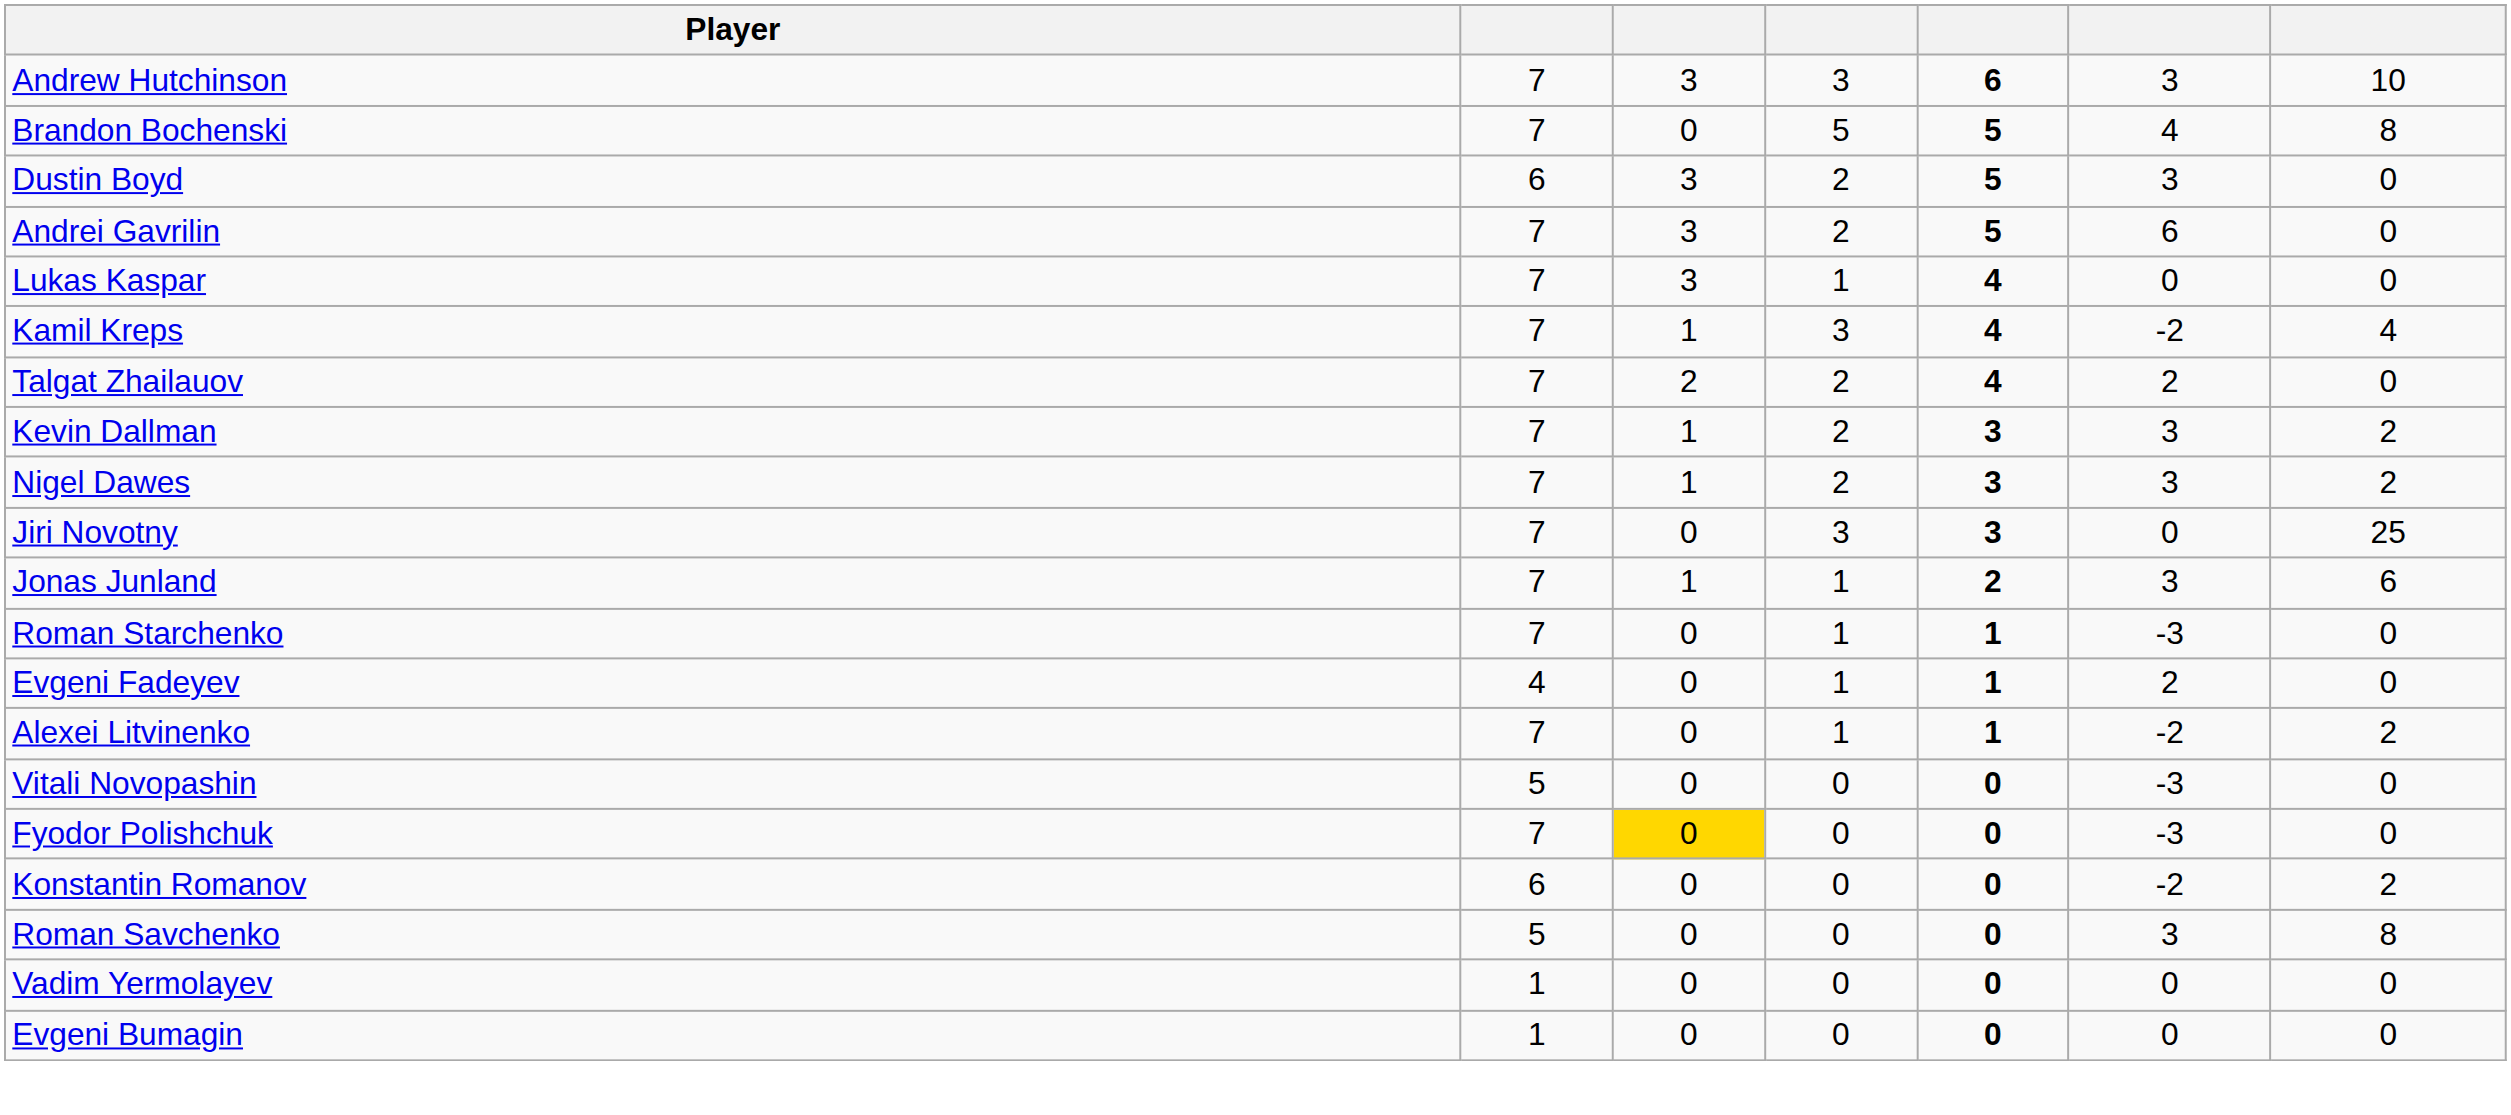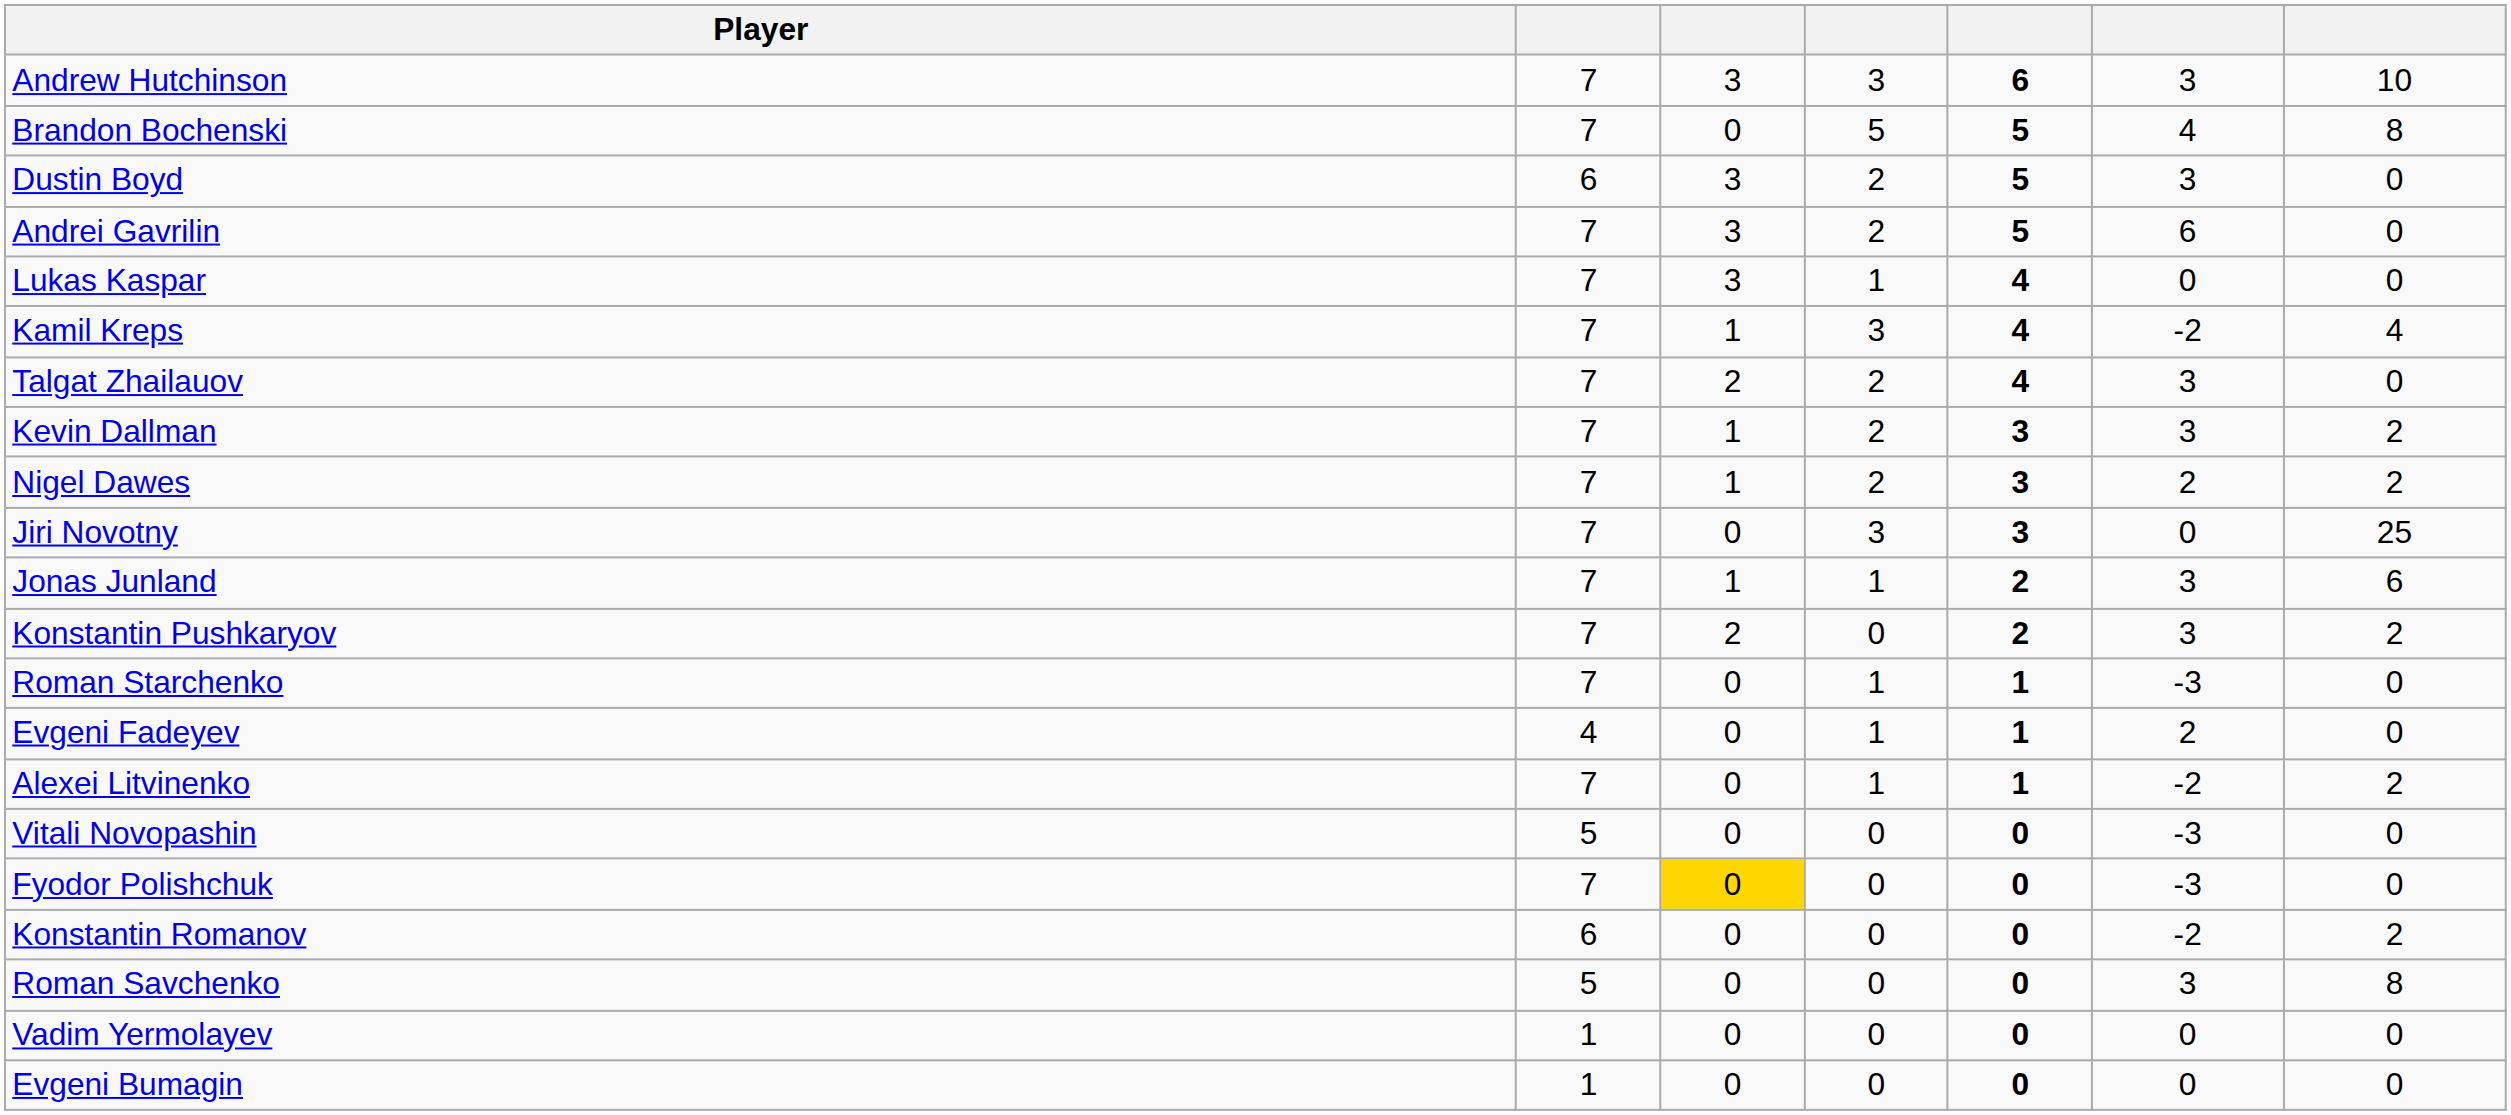 <table class="wikitable sortable" style="width:100%; text-align:center;">
 <tr align=center>
 <th>Player</th>
 <th></th>
 <th></th>
 <th></th>
 <th></th>
 <th data-sort-type="number"></th>
 <th></th>
 </tr>
 <tr align=center>
 <td align=left><a href='#'>Andrew Hutchinson</a></td>
 <td>7</td>
 <td>3</td>
 <td>3</td>
 <td><strong>6</strong></td>
 <td>3</td>
 <td>10</td>
 </tr>
 <tr align=center>
 <td align=left><a href='#'>Brandon Bochenski</a></td>
 <td>7</td>
 <td>0</td>
 <td>5</td>
 <td><strong>5</strong></td>
 <td>4</td>
 <td>8</td>
 </tr>
 <tr align=center>
 <td align=left><a href='#'>Dustin Boyd</a></td>
 <td>6</td>
 <td>3</td>
 <td>2</td>
 <td><strong>5</strong></td>
 <td>3</td>
 <td>0</td>
 </tr>
 <tr align=center>
 <td align=left><a href='#'>Andrei Gavrilin</a></td>
 <td>7</td>
 <td>3</td>
 <td>2</td>
 <td><strong>5</strong></td>
 <td>6</td>
 <td>0</td>
 </tr>
 <tr align=center>
 <td align=left><a href='#'>Lukas Kaspar</a></td>
 <td>7</td>
 <td>3</td>
 <td>1</td>
 <td><strong>4</strong></td>
 <td>0</td>
 <td>0</td>
 </tr>
 <tr align=center>
 <td align=left><a href='#'>Kamil Kreps</a></td>
 <td>7</td>
 <td>1</td>
 <td>3</td>
 <td><strong>4</strong></td>
 <td>-2</td>
 <td>4</td>
 </tr>
 <tr align=center>
 <td align=left><a href='#'>Talgat Zhailauov</a></td>
 <td>7</td>
 <td>2</td>
 <td>2</td>
 <td><strong>4</strong></td>
-<td>2</td>
+<td>3</td>
 <td>0</td>
 </tr>
 <tr align=center>
 <td align=left><a href='#'>Kevin Dallman</a></td>
 <td>7</td>
 <td>1</td>
 <td>2</td>
 <td><strong>3</strong></td>
 <td>3</td>
 <td>2</td>
 </tr>
 <tr align=center>
 <td align=left><a href='#'>Nigel Dawes</a></td>
 <td>7</td>
 <td>1</td>
 <td>2</td>
 <td><strong>3</strong></td>
-<td>3</td>
+<td>2</td>
 <td>2</td>
 </tr>
 <tr align=center>
 <td align=left><a href='#'>Jiri Novotny</a></td>
 <td>7</td>
 <td>0</td>
 <td>3</td>
 <td><strong>3</strong></td>
 <td>0</td>
 <td>25</td>
 </tr>
 <tr align=center>
 <td align=left><a href='#'>Jonas Junland</a></td>
 <td>7</td>
 <td>1</td>
 <td>1</td>
 <td><strong>2</strong></td>
 <td>3</td>
 <td>6</td>
+</tr>
+<tr align=center>
+<td align=left><a href='#'>Konstantin Pushkaryov</a></td>
+<td>7</td>
+<td>2</td>
+<td>0</td>
+<td><strong>2</strong></td>
+<td>3</td>
+<td>2</td>
 </tr>
 <tr align=center>
 <td align=left><a href='#'>Roman Starchenko</a></td>
 <td>7</td>
 <td>0</td>
 <td>1</td>
 <td><strong>1</strong></td>
 <td>-3</td>
 <td>0</td>
 </tr>
 <tr align=center>
 <td align=left><a href='#'>Evgeni Fadeyev</a></td>
 <td>4</td>
 <td>0</td>
 <td>1</td>
 <td><strong>1</strong></td>
 <td>2</td>
 <td>0</td>
 </tr>
 <tr align=center>
 <td align=left><a href='#'>Alexei Litvinenko</a></td>
 <td>7</td>
 <td>0</td>
 <td>1</td>
 <td><strong>1</strong></td>
 <td>-2</td>
 <td>2</td>
 </tr>
 <tr align=center>
 <td align=left><a href='#'>Vitali Novopashin</a></td>
 <td>5</td>
 <td>0</td>
 <td>0</td>
 <td><strong>0</strong></td>
 <td>-3</td>
 <td>0</td>
 </tr>
 <tr align=center>
 <td align=left><a href='#'>Fyodor Polishchuk</a></td>
 <td>7</td>
 <td style="background: gold;">0</td>
 <td>0</td>
 <td><strong>0</strong></td>
 <td>-3</td>
 <td>0</td>
 </tr>
 <tr align=center>
 <td align=left><a href='#'>Konstantin Romanov</a></td>
 <td>6</td>
 <td>0</td>
 <td>0</td>
 <td><strong>0</strong></td>
 <td>-2</td>
 <td>2</td>
 </tr>
 <tr align=center>
 <td align=left><a href='#'>Roman Savchenko</a></td>
 <td>5</td>
 <td>0</td>
 <td>0</td>
 <td><strong>0</strong></td>
 <td>3</td>
 <td>8</td>
 </tr>
 <tr align=center>
 <td align=left><a href='#'>Vadim Yermolayev</a></td>
 <td>1</td>
 <td>0</td>
 <td>0</td>
 <td><strong>0</strong></td>
 <td>0</td>
 <td>0</td>
 </tr>
 <tr align=center>
 <td align=left><a href='#'>Evgeni Bumagin</a></td>
 <td>1</td>
 <td>0</td>
 <td>0</td>
 <td><strong>0</strong></td>
 <td>0</td>
 <td>0</td>
 </tr>
 </table>
